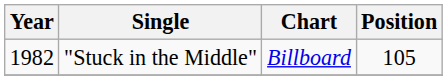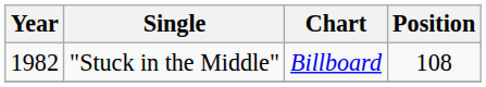 <table class="wikitable">
 <tr>
 <th>Year</th>
 <th>Single</th>
 <th>Chart</th>
 <th>Position</th>
 </tr>
 <tr>
 <td rowspan="1">1982</td>
 <td rowspan="1">"Stuck in the Middle"</td>
 <td><em><a href='#'>Billboard</a></em></td>
-<td align="center">105</td>
+<td align="center">108</td>
 </tr>
 <tr>
 </tr>
 </table>
